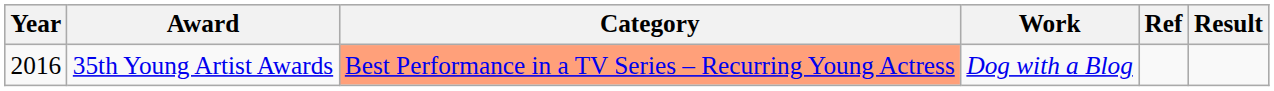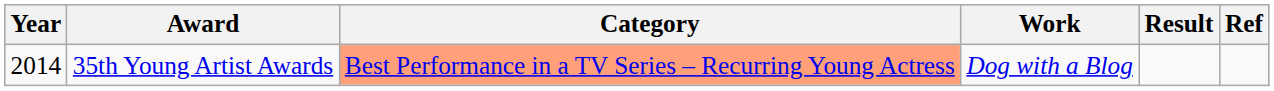 <table class="wikitable">
 <tr>
 <th>Year</th>
 <th>Award</th>
 <th>Category</th>
 <th>Work</th>
+<th>Result</th>
 <th>Ref</th>
-<th>Result</th>
 </tr>
 <tr>
-<td>2016</td>
+<td>2014</td>
 <td><a href='#'>35th Young Artist Awards</a></td>
 <td style="background: lightsalmon;"><a href='#'>Best Performance in a TV Series – Recurring Young Actress</a></td>
 <td><em><a href='#'>Dog with a Blog</a></em></td>
+<td></td>
 <td style="text-align:center;"></td>
-<td></td>
 </tr>
 </table>
